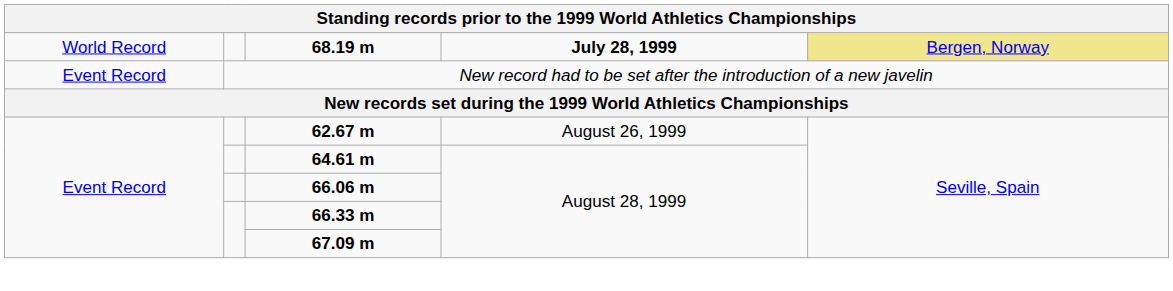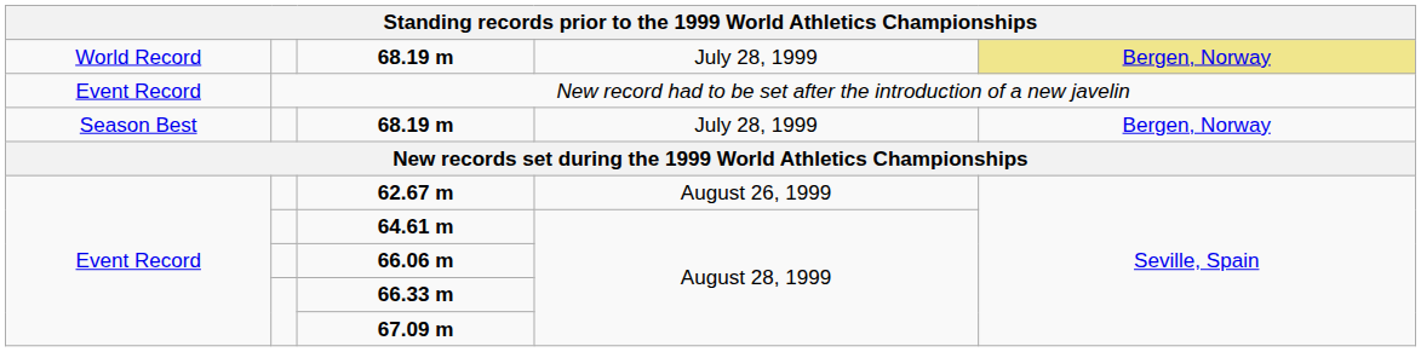 <table class="wikitable" style=" text-align:center; font-size:110%;" width="95%">
 <tr>
 <th colspan="5">Standing records prior to the 1999 World Athletics Championships</th>
 </tr>
 <tr>
 <td><a href='#'>World Record</a></td>
 <td></td>
 <td><strong>68.19 m </strong></td>
-<td><strong>July 28, 1999</strong></td>
+<td>July 28, 1999</td>
 <td style="background: khaki;"> <a href='#'>Bergen, Norway</a></td>
 </tr>
 <tr>
 <td><a href='#'>Event Record</a></td>
 <td colspan="4"><em>New record had to be set after the introduction of a new javelin</em></td>
+</tr>
+<tr>
+<td><a href='#'>Season Best</a></td>
+<td></td>
+<td><strong>68.19 m </strong></td>
+<td>July 28, 1999</td>
+<td> <a href='#'>Bergen, Norway</a></td>
 </tr>
 <tr>
 <th colspan="5">New records set during the 1999 World Athletics Championships</th>
 </tr>
 <tr>
 <td rowspan=5><a href='#'>Event Record</a></td>
 <td></td>
 <td><strong>62.67 m </strong></td>
 <td>August 26, 1999</td>
 <td rowspan=5> <a href='#'>Seville, Spain</a></td>
 </tr>
 <tr>
 <td></td>
 <td><strong>64.61 m </strong></td>
 <td rowspan=4>August 28, 1999</td>
 </tr>
 <tr>
 <td></td>
 <td><strong>66.06 m </strong></td>
 </tr>
 <tr>
 <td rowspan=2></td>
 <td><strong>66.33 m </strong></td>
 </tr>
 <tr>
 <td><strong>67.09 m </strong></td>
 </tr>
 </table>
